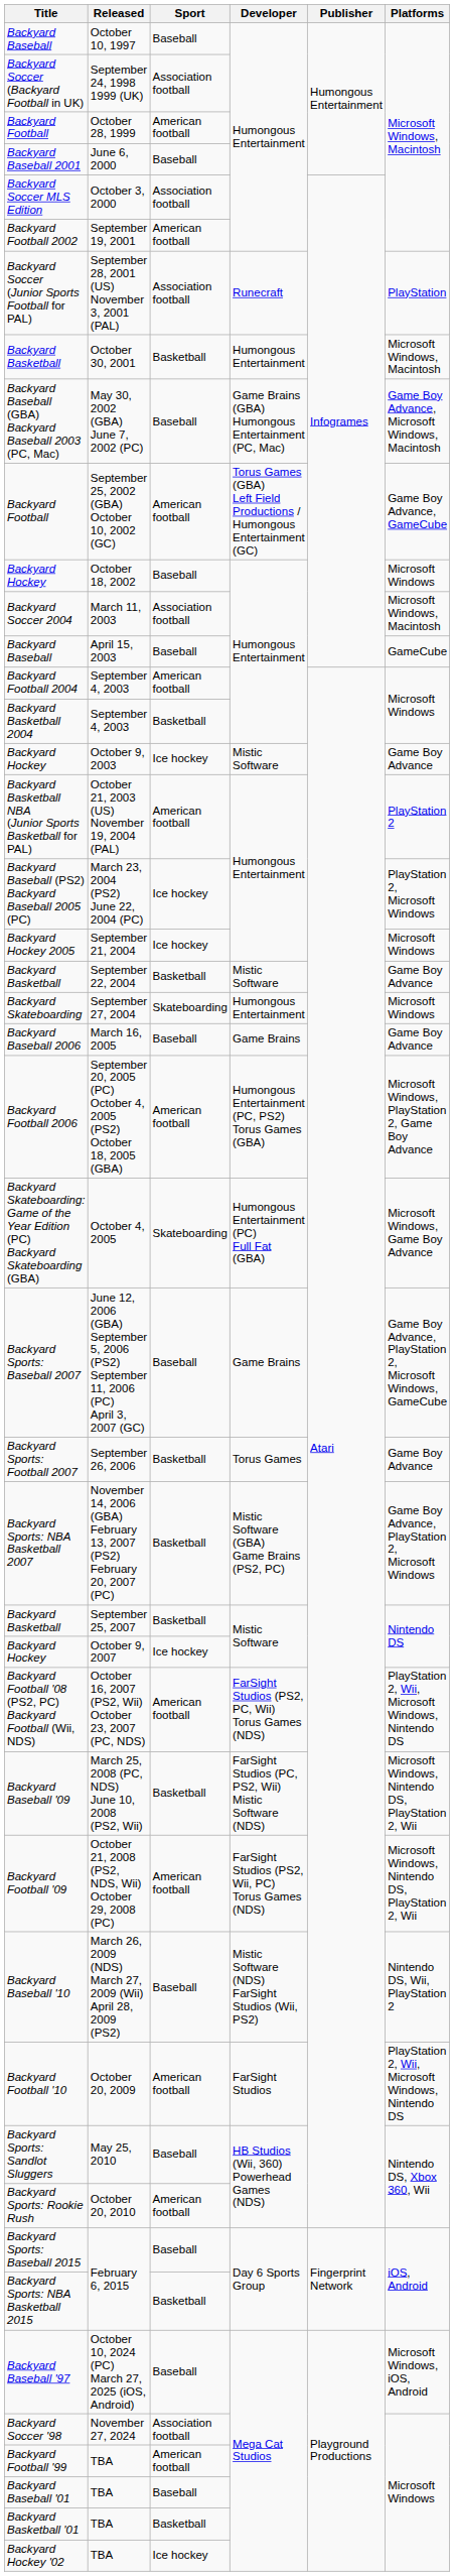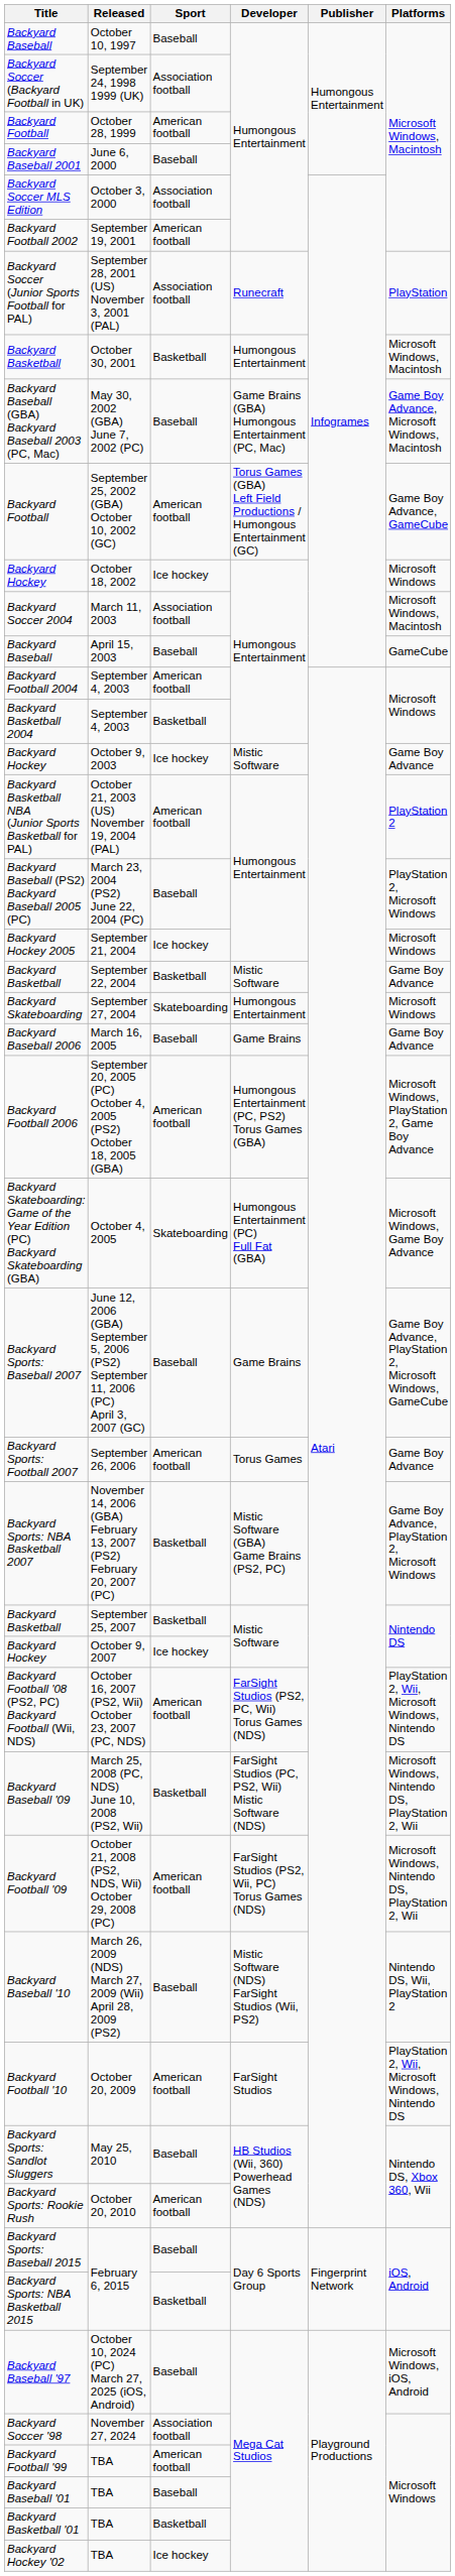 <table class="wikitable sortable">
 <tr>
 <th width="150">Title</th>
 <th>Released</th>
 <th>Sport</th>
 <th>Developer</th>
 <th>Publisher</th>
 <th width="420">Platforms</th>
 </tr>
 <tr>
 <td><em><a href='#'>Backyard Baseball</a></em></td>
 <td>October 10, 1997</td>
 <td>Baseball</td>
 <td rowspan="6">Humongous Entertainment</td>
 <td rowspan="4">Humongous Entertainment</td>
 <td rowspan="6"><a href='#'>Microsoft Windows</a>, <a href='#'>Macintosh</a></td>
 </tr>
 <tr>
 <td><em><a href='#'>Backyard Soccer</a></em><br>(<em>Backyard Football</em> in UK)</td>
 <td>September 24, 1998<br>1999 (UK)</td>
 <td>Association football</td>
 </tr>
 <tr>
 <td><em><a href='#'>Backyard Football</a></em></td>
 <td>October 28, 1999</td>
 <td>American football</td>
 </tr>
 <tr>
 <td><em><a href='#'>Backyard Baseball 2001</a></em></td>
 <td>June 6, 2000</td>
 <td>Baseball</td>
 </tr>
 <tr>
 <td><em><a href='#'>Backyard Soccer MLS Edition</a></em></td>
 <td>October 3, 2000</td>
 <td>Association football</td>
 <td rowspan="9"><a href='#'>Infogrames</a></td>
 </tr>
 <tr>
 <td><em>Backyard Football 2002</em></td>
 <td>September 19, 2001</td>
 <td>American football</td>
 </tr>
 <tr>
 <td><em>Backyard Soccer</em><br>(<em>Junior Sports Football</em> for PAL)</td>
 <td>September 28, 2001 (US)<br>November 3, 2001 (PAL)</td>
 <td>Association football</td>
 <td><a href='#'>Runecraft</a></td>
 <td><a href='#'>PlayStation</a></td>
 </tr>
 <tr>
 <td><em><a href='#'>Backyard Basketball</a></em></td>
 <td>October 30, 2001</td>
 <td>Basketball</td>
 <td>Humongous Entertainment</td>
 <td>Microsoft Windows, Macintosh</td>
 </tr>
 <tr>
 <td><em>Backyard Baseball</em> (GBA)<br><em>Backyard Baseball 2003</em> (PC, Mac)</td>
 <td>May 30, 2002 (GBA)<br>June 7, 2002 (PC)</td>
 <td>Baseball</td>
 <td>Game Brains (GBA)<br>Humongous Entertainment (PC, Mac)</td>
 <td><a href='#'>Game Boy Advance</a>, Microsoft Windows, Macintosh</td>
 </tr>
 <tr>
 <td><em>Backyard Football</em></td>
 <td>September 25, 2002 (GBA)<br>October 10, 2002 (GC)</td>
 <td>American football</td>
 <td><a href='#'>Torus Games</a> (GBA)<br><a href='#'>Left Field Productions</a> / Humongous Entertainment (GC)</td>
 <td>Game Boy Advance, <a href='#'>GameCube</a></td>
 </tr>
 <tr>
 <td><em><a href='#'>Backyard Hockey</a></em></td>
 <td>October 18, 2002</td>
-<td>Baseball</td>
+<td>Ice hockey</td>
 <td rowspan="5">Humongous Entertainment</td>
 <td>Microsoft Windows</td>
 </tr>
 <tr>
 <td><em>Backyard Soccer 2004</em></td>
 <td>March 11, 2003</td>
 <td>Association football</td>
 <td>Microsoft Windows, Macintosh</td>
 </tr>
 <tr>
 <td><em>Backyard Baseball</em></td>
 <td>April 15, 2003</td>
 <td>Baseball</td>
 <td>GameCube</td>
 </tr>
 <tr>
 <td><em>Backyard Football 2004</em></td>
 <td>September 4, 2003</td>
 <td>American football</td>
 <td rowspan="23"><a href='#'>Atari</a></td>
 <td rowspan="2">Microsoft Windows</td>
 </tr>
 <tr>
 <td><em>Backyard Basketball 2004</em></td>
 <td>September 4, 2003</td>
 <td>Basketball</td>
 </tr>
 <tr>
 <td><em>Backyard Hockey</em></td>
 <td>October 9, 2003</td>
 <td>Ice hockey</td>
 <td>Mistic Software</td>
 <td>Game Boy Advance</td>
 </tr>
 <tr>
 <td><em>Backyard Basketball NBA</em><br>(<em>Junior Sports Basketball</em> for PAL)</td>
 <td>October 21, 2003 (US)<br>November 19, 2004 (PAL)</td>
 <td>American football</td>
 <td rowspan="3">Humongous Entertainment</td>
 <td><a href='#'>PlayStation 2</a></td>
 </tr>
 <tr>
 <td><em>Backyard Baseball</em> (PS2)<br><em>Backyard Baseball 2005</em> (PC)</td>
 <td>March 23, 2004 (PS2)<br>June 22, 2004 (PC)</td>
-<td>Ice hockey</td>
+<td>Baseball</td>
 <td>PlayStation 2, Microsoft Windows</td>
 </tr>
 <tr>
 <td><em>Backyard Hockey 2005</em></td>
 <td>September 21, 2004</td>
 <td>Ice hockey</td>
 <td>Microsoft Windows</td>
 </tr>
 <tr>
 <td><em>Backyard Basketball</em></td>
 <td>September 22, 2004</td>
 <td>Basketball</td>
 <td>Mistic Software</td>
 <td>Game Boy Advance</td>
 </tr>
 <tr>
 <td><em>Backyard Skateboarding</em></td>
 <td>September 27, 2004</td>
 <td>Skateboarding</td>
 <td>Humongous Entertainment</td>
 <td>Microsoft Windows</td>
 </tr>
 <tr>
 <td><em>Backyard Baseball 2006</em></td>
 <td>March 16, 2005</td>
 <td>Baseball</td>
 <td>Game Brains</td>
 <td>Game Boy Advance</td>
 </tr>
 <tr>
 <td><em>Backyard Football 2006</em></td>
 <td>September 20, 2005 (PC)<br>October 4, 2005 (PS2)<br>October 18, 2005 (GBA)</td>
 <td>American football</td>
 <td>Humongous Entertainment (PC, PS2)<br>Torus Games (GBA)</td>
 <td>Microsoft Windows, PlayStation 2, Game Boy Advance</td>
 </tr>
 <tr>
 <td><em>Backyard Skateboarding: Game of the Year Edition</em> (PC)<br><em>Backyard Skateboarding</em> (GBA)</td>
 <td>October 4, 2005</td>
 <td>Skateboarding</td>
 <td>Humongous Entertainment (PC)<br><a href='#'>Full Fat</a> (GBA)</td>
 <td>Microsoft Windows, Game Boy Advance</td>
 </tr>
 <tr>
 <td><em>Backyard Sports: Baseball 2007</em></td>
 <td>June 12, 2006 (GBA)<br>September 5, 2006 (PS2)<br>September 11, 2006 (PC)<br>April 3, 2007 (GC)</td>
 <td>Baseball</td>
 <td>Game Brains</td>
 <td>Game Boy Advance, PlayStation 2, Microsoft Windows, GameCube</td>
 </tr>
 <tr>
 <td><em>Backyard Sports: Football 2007</em></td>
 <td>September 26, 2006</td>
-<td>Basketball</td>
+<td>American football</td>
 <td>Torus Games</td>
 <td>Game Boy Advance</td>
 </tr>
 <tr>
 <td><em>Backyard Sports: NBA Basketball 2007</em></td>
 <td>November 14, 2006 (GBA)<br>February 13, 2007 (PS2)<br>February 20, 2007 (PC)</td>
 <td>Basketball</td>
 <td>Mistic Software (GBA)<br>Game Brains (PS2, PC)</td>
 <td>Game Boy Advance, PlayStation 2, Microsoft Windows</td>
 </tr>
 <tr>
 <td><em>Backyard Basketball</em></td>
 <td>September 25, 2007</td>
 <td>Basketball</td>
 <td rowspan="2">Mistic Software</td>
 <td rowspan="2"><a href='#'>Nintendo DS</a></td>
 </tr>
 <tr>
 <td><em>Backyard Hockey</em></td>
 <td>October 9, 2007</td>
 <td>Ice hockey</td>
 </tr>
 <tr>
 <td><em>Backyard Football '08</em> (PS2, PC)<br><em>Backyard Football</em> (Wii, NDS)</td>
 <td>October 16, 2007 (PS2, Wii)<br>October 23, 2007 (PC, NDS)</td>
 <td>American football</td>
 <td><a href='#'>FarSight Studios</a> (PS2, PC, Wii)<br>Torus Games (NDS)</td>
 <td>PlayStation 2, <a href='#'>Wii</a>, Microsoft Windows, Nintendo DS</td>
 </tr>
 <tr>
 <td><em>Backyard Baseball '09</em></td>
 <td>March 25, 2008 (PC, NDS)<br>June 10, 2008 (PS2, Wii)</td>
 <td>Basketball</td>
 <td>FarSight Studios (PC, PS2, Wii)<br>Mistic Software (NDS)</td>
 <td>Microsoft Windows, Nintendo DS, PlayStation 2, Wii</td>
 </tr>
 <tr>
 <td><em>Backyard Football '09</em></td>
 <td>October 21, 2008 (PS2, NDS, Wii)<br>October 29, 2008 (PC)</td>
 <td>American football</td>
 <td>FarSight Studios (PS2, Wii, PC)<br>Torus Games (NDS)</td>
 <td>Microsoft Windows, Nintendo DS, PlayStation 2, Wii</td>
 </tr>
 <tr>
 <td><em>Backyard Baseball '10</em></td>
 <td>March 26, 2009 (NDS)<br>March 27, 2009 (Wii)<br>April 28, 2009 (PS2)</td>
 <td>Baseball</td>
 <td>Mistic Software (NDS)<br>FarSight Studios (Wii, PS2)</td>
 <td>Nintendo DS, Wii, PlayStation 2</td>
 </tr>
 <tr>
 <td><em>Backyard Football '10</em></td>
 <td>October 20, 2009</td>
 <td>American football</td>
 <td>FarSight Studios</td>
 <td>PlayStation 2, <a href='#'>Wii</a>, Microsoft Windows, Nintendo DS</td>
 </tr>
 <tr>
 <td><em>Backyard Sports: Sandlot Sluggers</em></td>
 <td>May 25, 2010</td>
 <td>Baseball</td>
 <td rowspan="2"><a href='#'>HB Studios</a> (Wii, 360)<br>Powerhead Games (NDS)</td>
 <td rowspan="2">Nintendo DS, <a href='#'>Xbox 360</a>, Wii</td>
 </tr>
 <tr>
 <td><em>Backyard Sports: Rookie Rush</em></td>
 <td>October 20, 2010</td>
 <td>American football</td>
 </tr>
 <tr>
 <td><em>Backyard Sports: Baseball 2015</em></td>
 <td rowspan="2">February 6, 2015</td>
 <td>Baseball</td>
 <td rowspan="2">Day 6 Sports Group</td>
 <td rowspan="2">Fingerprint Network</td>
 <td rowspan="2"><a href='#'>iOS</a>, <a href='#'>Android</a></td>
 </tr>
 <tr>
 <td><em>Backyard Sports: NBA Basketball 2015</em></td>
 <td>Basketball</td>
 </tr>
 <tr>
 <td><em><a href='#'>Backyard Baseball '97</a></em></td>
 <td>October 10, 2024 (PC)<br>March 27, 2025 (iOS, Android)</td>
 <td>Baseball</td>
 <td rowspan="6"><a href='#'>Mega Cat Studios</a></td>
 <td rowspan="6">Playground Productions</td>
 <td>Microsoft Windows, iOS, Android</td>
 </tr>
 <tr>
 <td><em>Backyard Soccer '98</em></td>
 <td>November 27, 2024</td>
 <td>Association football</td>
 <td rowspan="5">Microsoft Windows</td>
 </tr>
 <tr>
 <td><em>Backyard Football '99</em></td>
 <td>TBA</td>
 <td>American football</td>
 </tr>
 <tr>
 <td><em>Backyard Baseball '01</em></td>
 <td>TBA</td>
 <td>Baseball</td>
 </tr>
 <tr>
 <td><em>Backyard Basketball '01</em></td>
 <td>TBA</td>
 <td>Basketball</td>
 </tr>
 <tr>
 <td><em>Backyard Hockey '02</em></td>
 <td>TBA</td>
 <td>Ice hockey</td>
 </tr>
 </table>
